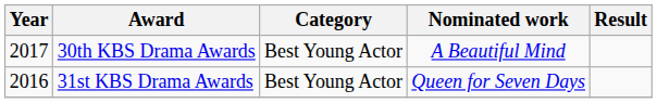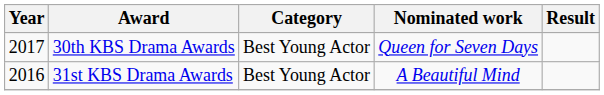 <table class="wikitable">
 <tr>
 <th>Year</th>
 <th>Award</th>
 <th>Category</th>
 <th>Nominated work</th>
 <th>Result</th>
 </tr>
 <tr>
 <td style="text-align:center;">2017</td>
 <td><a href='#'>30th KBS Drama Awards</a></td>
 <td>Best Young Actor</td>
-<td style="text-align:center;"><em><a href='#'>A Beautiful Mind</a></em></td>
+<td style="text-align:center;"><em><a href='#'>Queen for Seven Days</a></em></td>
 <td></td>
 </tr>
 <tr>
 <td style="text-align:center;">2016</td>
 <td><a href='#'>31st KBS Drama Awards</a></td>
 <td>Best Young Actor</td>
-<td style="text-align:center;"><em><a href='#'>Queen for Seven Days</a></em></td>
+<td style="text-align:center;"><em><a href='#'>A Beautiful Mind</a></em></td>
 <td></td>
 </tr>
 <tr>
 </tr>
 </table>
